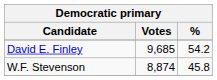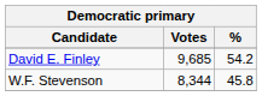 <table class="wikitable" align="left" style="margin: 1em 1em 1em 0; font-size: 95%;">
 <tr>
 <th colspan="3">Democratic primary</th>
 </tr>
 <tr>
 <th colspan="1" style="width: 170px">Candidate</th>
 <th style="width: 50px">Votes</th>
 <th style="width: 40px">%</th>
 </tr>
 <tr>
 </tr>
 <tr>
 <td><a href='#'>David E. Finley</a></td>
 <td align="right">9,685</td>
 <td align="right">54.2</td>
 </tr>
 <tr>
 <td>W.F. Stevenson</td>
-<td align="right">8,874</td>
+<td align="right">8,344</td>
 <td align="right">45.8</td>
 </tr>
 <tr>
 </tr>
 </table>
